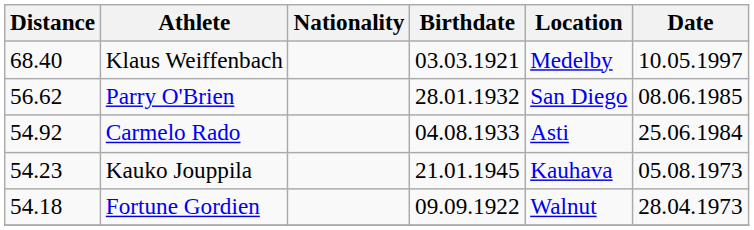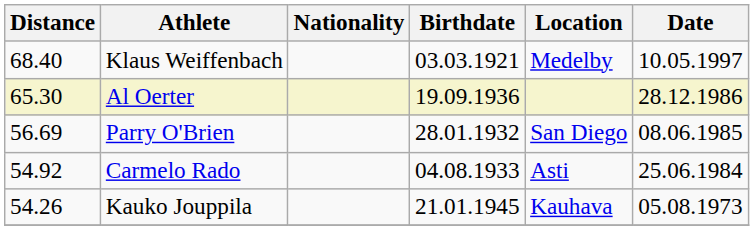 <table class="wikitable">
 <tr>
 <th>Distance</th>
 <th>Athlete</th>
 <th>Nationality</th>
 <th>Birthdate</th>
 <th>Location</th>
 <th>Date</th>
 </tr>
 <tr>
 <td>68.40</td>
 <td>Klaus Weiffenbach</td>
 <td></td>
 <td>03.03.1921</td>
 <td><a href='#'>Medelby</a></td>
 <td>10.05.1997</td>
 </tr>
+<tr bgcolor=#f6F5CE>
+<td>65.30</td>
+<td><a href='#'>Al Oerter</a></td>
+<td></td>
+<td>19.09.1936</td>
+<td></td>
+<td>28.12.1986</td>
+</tr>
 <tr>
-<td>56.62</td>
+<td>56.69</td>
 <td><a href='#'>Parry O'Brien</a></td>
 <td></td>
 <td>28.01.1932</td>
 <td><a href='#'>San Diego</a></td>
 <td>08.06.1985</td>
 </tr>
 <tr>
 <td>54.92</td>
 <td><a href='#'>Carmelo Rado</a></td>
 <td></td>
 <td>04.08.1933</td>
 <td><a href='#'>Asti</a></td>
 <td>25.06.1984</td>
 </tr>
 <tr>
-<td>54.23</td>
+<td>54.26</td>
 <td>Kauko Jouppila</td>
 <td></td>
 <td>21.01.1945</td>
 <td><a href='#'>Kauhava</a></td>
 <td>05.08.1973</td>
 </tr>
 <tr>
-<td>54.18</td>
-<td><a href='#'>Fortune Gordien</a></td>
-<td></td>
-<td>09.09.1922</td>
-<td><a href='#'>Walnut</a></td>
-<td>28.04.1973</td>
-</tr>
-<tr>
 </tr>
 </table>
